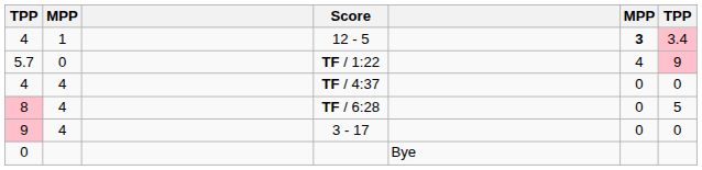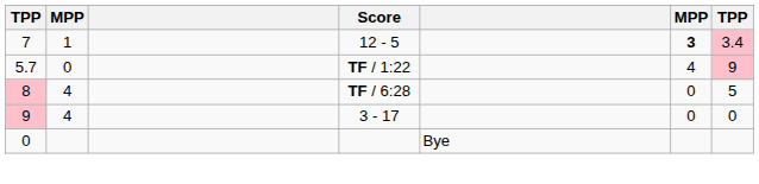 <table class="wikitable" style="text-align: center;" |>
 <tr>
 <th width="35">TPP</th>
 <th width="35">MPP</th>
 <th width="250"></th>
 <th width="75">Score</th>
 <th width="250"></th>
 <th width="35">MPP</th>
 <th width="35">TPP</th>
 </tr>
 <tr>
-<td>4</td>
+<td>7</td>
 <td>1</td>
 <td style="text-align:left;"><strong></strong></td>
 <td>12 - 5</td>
 <td style="text-align:left;"></td>
 <td><strong>3</strong></td>
 <td bgcolor=pink>3.4</td>
 </tr>
 <tr>
 <td>5.7</td>
 <td>0</td>
 <td style="text-align:left;"><strong></strong></td>
 <td><strong>TF</strong> / 1:22</td>
 <td style="text-align:left;"></td>
 <td>4</td>
 <td bgcolor=pink>9</td>
-</tr>
-<tr>
-<td>4</td>
-<td>4</td>
-<td style="text-align:left;"></td>
-<td><strong>TF</strong> / 4:37</td>
-<td style="text-align:left;"><strong></strong></td>
-<td>0</td>
-<td>0</td>
 </tr>
 <tr>
 <td bgcolor=pink>8</td>
 <td>4</td>
 <td style="text-align:left;"></td>
 <td><strong>TF</strong> / 6:28</td>
 <td style="text-align:left;"><strong></strong></td>
 <td>0</td>
 <td>5</td>
 </tr>
 <tr>
 <td bgcolor=pink>9</td>
 <td>4</td>
 <td style="text-align:left;"></td>
 <td>3 - 17</td>
 <td style="text-align:left;"><strong></strong></td>
 <td>0</td>
 <td>0</td>
 </tr>
 <tr>
 <td>0</td>
 <td></td>
 <td style="text-align:left;"><strong></strong></td>
 <td></td>
 <td style="text-align:left;">Bye</td>
 <td></td>
 <td></td>
 </tr>
 </table>
